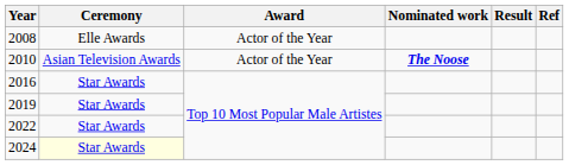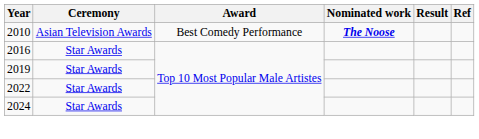 <table class="wikitable sortable" style="text-align: center;">
 <tr>
 <th>Year</th>
 <th>Ceremony</th>
 <th>Award</th>
 <th>Nominated work</th>
 <th>Result</th>
 <th class="unsortable">Ref</th>
 </tr>
 <tr>
-<td>2008</td>
-<td>Elle Awards</td>
-<td>Actor of the Year</td>
-<td></td>
-<td></td>
-<td></td>
-</tr>
-<tr>
 <td>2010</td>
 <td><a href='#'>Asian Television Awards</a></td>
-<td>Actor of the Year</td>
+<td>Best Comedy Performance</td>
 <td><strong><em><a href='#'>The Noose</a></em></strong></td>
 <td></td>
 <td></td>
 </tr>
 <tr>
 <td>2016</td>
 <td><a href='#'>Star Awards</a></td>
 <td rowspan="4"><a href='#'>Top 10 Most Popular Male Artistes</a></td>
 <td></td>
 <td></td>
 <td></td>
 </tr>
 <tr>
 <td>2019</td>
 <td><a href='#'>Star Awards</a></td>
 <td></td>
 <td></td>
 <td></td>
 </tr>
 <tr>
 <td>2022</td>
 <td><a href='#'>Star Awards</a></td>
 <td></td>
 <td></td>
 <td></td>
 </tr>
 <tr>
 <td>2024</td>
-<td style="background: lightyellow;"><a href='#'>Star Awards</a></td>
+<td><a href='#'>Star Awards</a></td>
 <td></td>
 <td></td>
 <td></td>
 </tr>
 </table>
